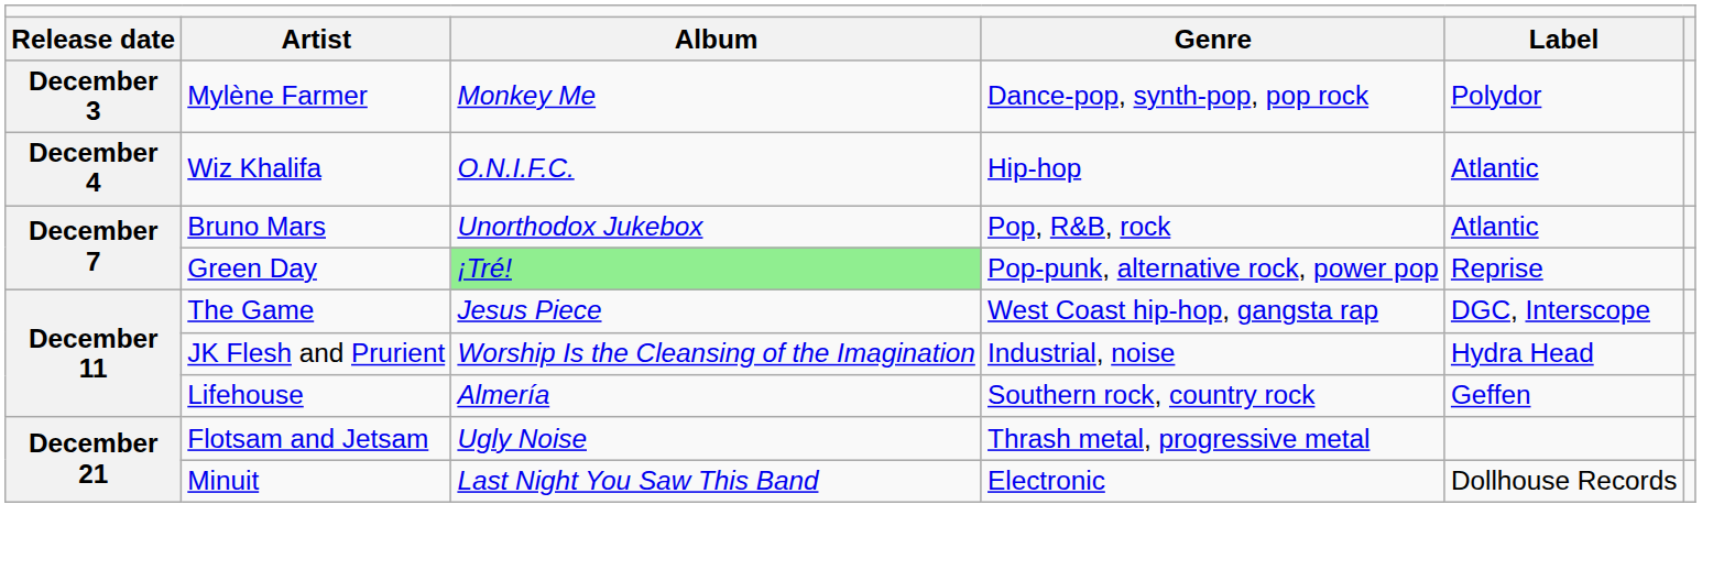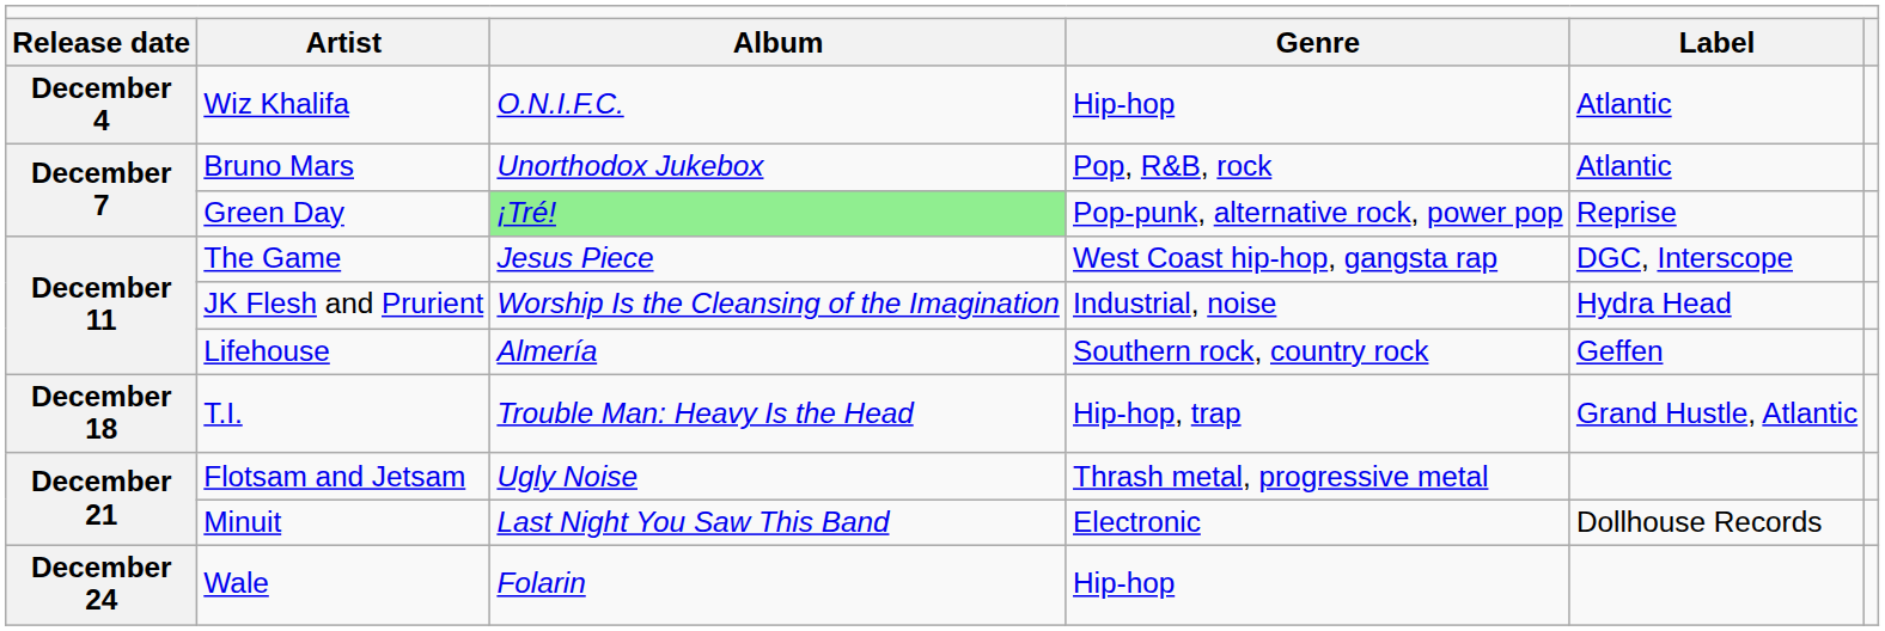 <table class="wikitable plainrowheaders">
 <tr>
 <td colspan="6" style="text-align:center;"></td>
 </tr>
 <tr>
 <th scope="col">Release date</th>
 <th scope="col">Artist</th>
 <th scope="col">Album</th>
 <th scope="col">Genre</th>
 <th scope="col">Label</th>
 <th scope="col"></th>
-</tr>
-<tr>
-<th scope="row" style="text-align:center;">December<br>3</th>
-<td><a href='#'>Mylène Farmer</a></td>
-<td><em><a href='#'>Monkey Me</a></em></td>
-<td><a href='#'>Dance-pop</a>, <a href='#'>synth-pop</a>, <a href='#'>pop rock</a></td>
-<td><a href='#'>Polydor</a></td>
-<td></td>
 </tr>
 <tr>
 <th scope="row" style="text-align:center;">December<br>4</th>
 <td><a href='#'>Wiz Khalifa</a></td>
 <td><em><a href='#'>O.N.I.F.C.</a></em></td>
 <td><a href='#'>Hip-hop</a></td>
 <td><a href='#'>Atlantic</a></td>
 <td></td>
 </tr>
 <tr>
 <th scope="row" rowspan="2" style="text-align:center;">December<br>7</th>
 <td><a href='#'>Bruno Mars</a></td>
 <td><em><a href='#'>Unorthodox Jukebox</a></em></td>
 <td><a href='#'>Pop</a>, <a href='#'>R&B</a>, <a href='#'>rock</a></td>
 <td><a href='#'>Atlantic</a></td>
 <td></td>
 </tr>
 <tr>
 <td><a href='#'>Green Day</a></td>
 <td style="background: lightgreen;"><em><a href='#'>¡Tré!</a></em></td>
 <td><a href='#'>Pop-punk</a>, <a href='#'>alternative rock</a>, <a href='#'>power pop</a></td>
 <td><a href='#'>Reprise</a></td>
 <td></td>
 </tr>
 <tr>
 <th scope="row" rowspan="3" style="text-align:center;">December<br>11</th>
 <td><a href='#'>The Game</a></td>
 <td><em><a href='#'>Jesus Piece</a></em></td>
 <td><a href='#'>West Coast hip-hop</a>, <a href='#'>gangsta rap</a></td>
 <td><a href='#'>DGC</a>, <a href='#'>Interscope</a></td>
 <td></td>
 </tr>
 <tr>
 <td><a href='#'>JK Flesh</a> and <a href='#'>Prurient</a></td>
 <td><em><a href='#'>Worship Is the Cleansing of the Imagination</a></em></td>
 <td><a href='#'>Industrial</a>, <a href='#'>noise</a></td>
 <td><a href='#'>Hydra Head</a></td>
 <td></td>
 </tr>
 <tr>
 <td><a href='#'>Lifehouse</a></td>
 <td><em><a href='#'>Almería</a></em></td>
 <td><a href='#'>Southern rock</a>, <a href='#'>country rock</a></td>
 <td><a href='#'>Geffen</a></td>
 <td></td>
 </tr>
 <tr>
+<th scope="row" style="text-align:center;">December<br>18</th>
+<td><a href='#'>T.I.</a></td>
+<td><em><a href='#'>Trouble Man: Heavy Is the Head</a></em></td>
+<td><a href='#'>Hip-hop</a>, <a href='#'>trap</a></td>
+<td><a href='#'>Grand Hustle</a>, <a href='#'>Atlantic</a></td>
+<td></td>
+</tr>
+<tr>
 <th scope="row" rowspan="2" style="text-align:center;">December<br>21</th>
 <td><a href='#'>Flotsam and Jetsam</a></td>
 <td><em><a href='#'>Ugly Noise</a></em></td>
 <td><a href='#'>Thrash metal</a>, <a href='#'>progressive metal</a></td>
 <td></td>
 <td></td>
 </tr>
 <tr>
 <td><a href='#'>Minuit</a></td>
 <td><em><a href='#'>Last Night You Saw This Band</a></em></td>
 <td><a href='#'>Electronic</a></td>
 <td>Dollhouse Records</td>
 <td></td>
 </tr>
+<tr>
+<th scope="row" style="text-align:center;">December<br>24</th>
+<td><a href='#'>Wale</a></td>
+<td><em><a href='#'>Folarin</a></em></td>
+<td><a href='#'>Hip-hop</a></td>
+<td></td>
+<td></td>
+</tr>
 </table>
